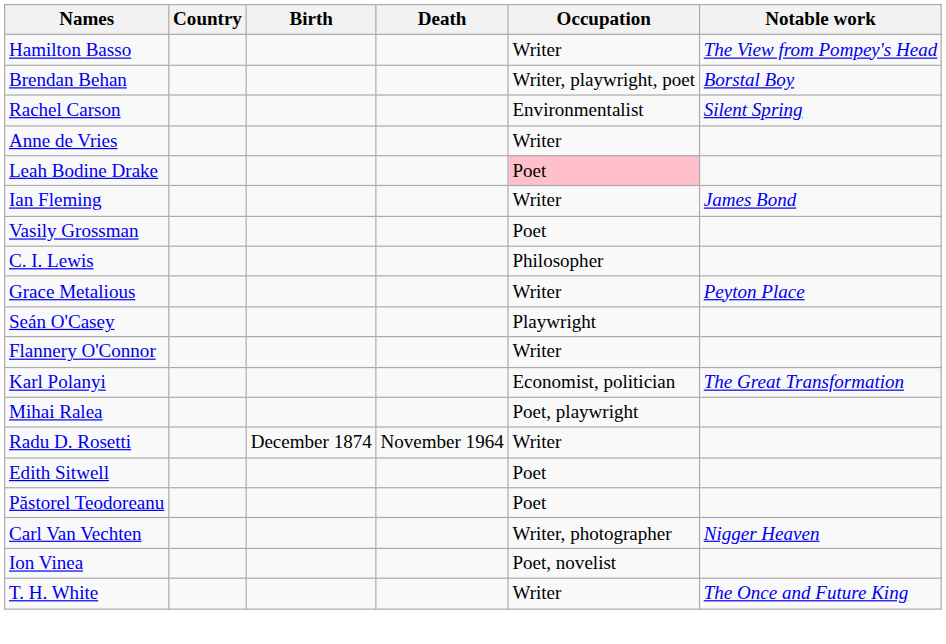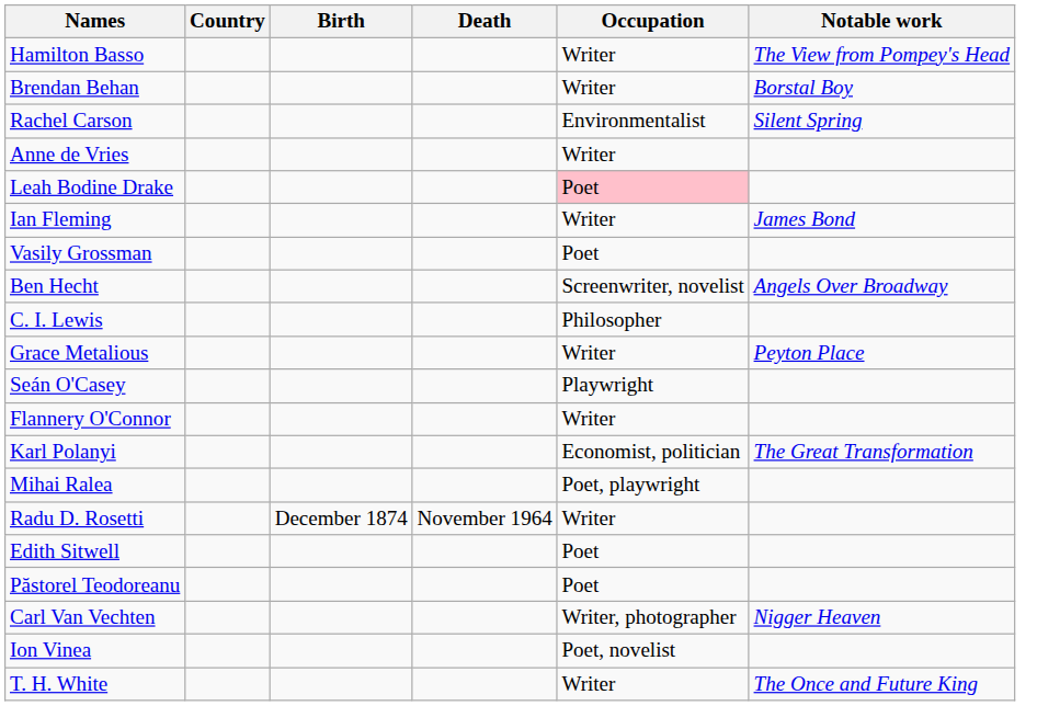 <table class="wikitable sortable" border="1" style="border-spacing:0; style="width:100%;">
 <tr>
 <th>Names</th>
 <th>Country</th>
 <th>Birth</th>
 <th>Death</th>
 <th>Occupation</th>
 <th>Notable work</th>
 </tr>
 <tr>
 <td><a href='#'>Hamilton Basso</a></td>
 <td></td>
 <td></td>
 <td></td>
 <td>Writer</td>
 <td><em><a href='#'>The View from Pompey's Head</a></em></td>
 </tr>
 <tr>
 <td><a href='#'>Brendan Behan</a></td>
 <td></td>
 <td></td>
 <td></td>
-<td>Writer, playwright, poet</td>
+<td>Writer</td>
 <td><em><a href='#'>Borstal Boy</a></em></td>
 </tr>
 <tr>
 <td><a href='#'>Rachel Carson</a></td>
 <td></td>
 <td></td>
 <td></td>
 <td>Environmentalist</td>
 <td><em><a href='#'>Silent Spring</a></em></td>
 </tr>
 <tr>
 <td><a href='#'>Anne de Vries</a></td>
 <td></td>
 <td></td>
 <td></td>
 <td>Writer</td>
 <td></td>
 </tr>
 <tr>
 <td><a href='#'>Leah Bodine Drake</a></td>
 <td></td>
 <td></td>
 <td></td>
 <td style="background: pink;">Poet</td>
 <td></td>
 </tr>
 <tr>
 <td><a href='#'>Ian Fleming</a></td>
 <td></td>
 <td></td>
 <td></td>
 <td>Writer</td>
 <td><em><a href='#'>James Bond</a></em></td>
 </tr>
 <tr>
 <td><a href='#'>Vasily Grossman</a></td>
 <td></td>
 <td></td>
 <td></td>
 <td>Poet</td>
 <td></td>
+</tr>
+<tr>
+<td><a href='#'>Ben Hecht</a></td>
+<td></td>
+<td></td>
+<td></td>
+<td>Screenwriter, novelist</td>
+<td><em><a href='#'>Angels Over Broadway</a></em></td>
 </tr>
 <tr>
 <td><a href='#'>C. I. Lewis</a></td>
 <td></td>
 <td></td>
 <td></td>
 <td>Philosopher</td>
 <td></td>
 </tr>
 <tr>
 <td><a href='#'>Grace Metalious</a></td>
 <td></td>
 <td></td>
 <td></td>
 <td>Writer</td>
 <td><em><a href='#'>Peyton Place</a></em></td>
 </tr>
 <tr>
 <td><a href='#'>Seán O'Casey</a></td>
 <td></td>
 <td></td>
 <td></td>
 <td>Playwright</td>
 <td></td>
 </tr>
 <tr>
 <td><a href='#'>Flannery O'Connor</a></td>
 <td></td>
 <td></td>
 <td></td>
 <td>Writer</td>
 <td></td>
 </tr>
 <tr>
 <td><a href='#'>Karl Polanyi</a></td>
 <td></td>
 <td></td>
 <td></td>
 <td>Economist, politician</td>
 <td><em><a href='#'>The Great Transformation</a></em></td>
 </tr>
 <tr>
 <td><a href='#'>Mihai Ralea</a></td>
 <td></td>
 <td></td>
 <td></td>
 <td>Poet, playwright</td>
 <td></td>
 </tr>
 <tr>
 <td><a href='#'>Radu D. Rosetti</a></td>
 <td></td>
 <td>December 1874</td>
 <td>November 1964</td>
 <td>Writer</td>
 <td></td>
 </tr>
 <tr>
 <td><a href='#'>Edith Sitwell</a></td>
 <td></td>
 <td></td>
 <td></td>
 <td>Poet</td>
 <td></td>
 </tr>
 <tr>
 <td><a href='#'>Păstorel Teodoreanu</a></td>
 <td></td>
 <td></td>
 <td></td>
 <td>Poet</td>
 <td></td>
 </tr>
 <tr>
 <td><a href='#'>Carl Van Vechten</a></td>
 <td></td>
 <td></td>
 <td></td>
 <td>Writer, photographer</td>
 <td><em><a href='#'>Nigger Heaven</a></em></td>
 </tr>
 <tr>
 <td><a href='#'>Ion Vinea</a></td>
 <td></td>
 <td></td>
 <td></td>
 <td>Poet, novelist</td>
 <td></td>
 </tr>
 <tr>
 <td><a href='#'>T. H. White</a></td>
 <td></td>
 <td></td>
 <td></td>
 <td>Writer</td>
 <td><em><a href='#'>The Once and Future King</a></em></td>
 </tr>
 </table>
